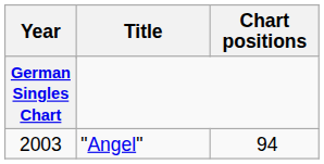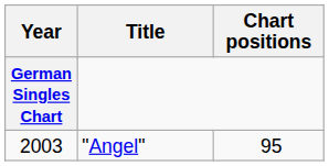 <table class="wikitable" style="font-size: 95%;">
 <tr>
 <th width="50" rowspan="2">Year</th>
 <th width="100" rowspan="2">Title</th>
 <th width="80" colspan="2">Chart positions</th>
 </tr>
 <tr>
 </tr>
 <tr bgcolor="#DDDDDD">
 <th align="center"><small><a href='#'>German Singles Chart</a></small></th>
 </tr>
 <tr>
 <td align="center" rowspan=>2003</td>
 <td align="left">"<a href='#'>Angel</a>"</td>
-<td align="center"> 94</td>
+<td align="center"> 95</td>
 </tr>
 </table>
